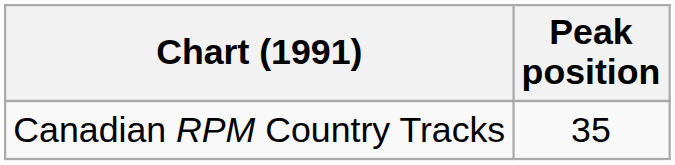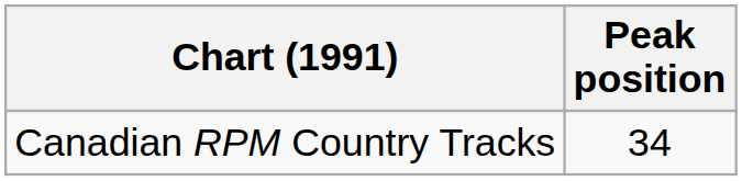 <table class="wikitable sortable">
 <tr>
 <th>Chart (1991)</th>
 <th>Peak<br>position</th>
 </tr>
 <tr>
 </tr>
 <tr>
 <td>Canadian <em>RPM</em> Country Tracks</td>
-<td align="center">35</td>
+<td align="center">34</td>
 </tr>
 </table>
